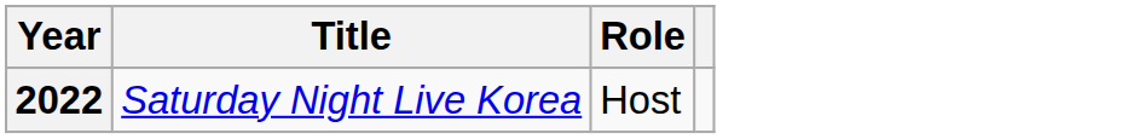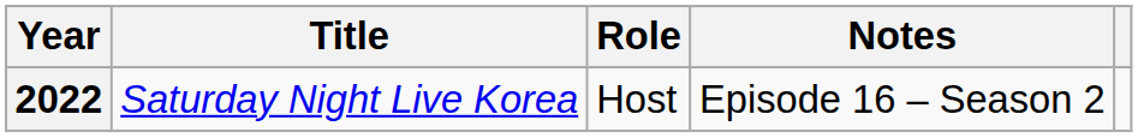 <table class="wikitable plainrowheaders sortable">
 <tr>
 <th scope="col">Year</th>
 <th scope="col">Title</th>
 <th scope="col">Role</th>
+<th scope="col">Notes</th>
 <th scope="col" class="unsortable"></th>
 </tr>
 <tr>
 <th scope="row">2022</th>
 <td><em><a href='#'>Saturday Night Live Korea</a></em></td>
 <td>Host</td>
+<td>Episode 16 – Season 2</td>
 <td style="text-align:center"></td>
 </tr>
 </table>
